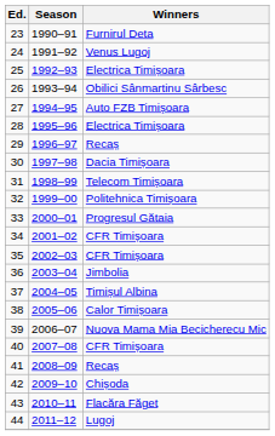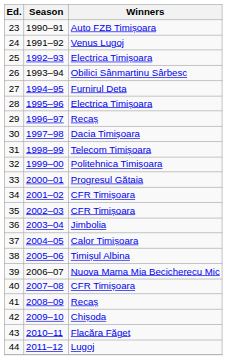 <table class="wikitable" style="font-size:90%">
 <tr>
 <th><abbr>Ed.</abbr></th>
 <th width="60">Season</th>
 <th width="auto">Winners</th>
 </tr>
 <tr>
 <td align=center>23</td>
 <td>1990–91</td>
-<td><a href='#'>Furnirul Deta</a></td>
+<td><a href='#'>Auto FZB Timișoara</a></td>
 </tr>
 <tr>
 <td align=center>24</td>
 <td>1991–92</td>
 <td><a href='#'>Venus Lugoj</a></td>
 </tr>
 <tr>
 <td align=center>25</td>
 <td><a href='#'>1992–93</a></td>
 <td><a href='#'>Electrica Timișoara</a></td>
 </tr>
 <tr>
 <td align=center>26</td>
 <td>1993–94</td>
 <td><a href='#'>Obilici Sânmartinu Sârbesc</a></td>
 </tr>
 <tr>
 <td align=center>27</td>
 <td><a href='#'>1994–95</a></td>
-<td><a href='#'>Auto FZB Timișoara</a></td>
+<td><a href='#'>Furnirul Deta</a></td>
 </tr>
 <tr>
 <td align=center>28</td>
 <td><a href='#'>1995–96</a></td>
 <td><a href='#'>Electrica Timișoara</a></td>
 </tr>
 <tr>
 <td align=center>29</td>
 <td><a href='#'>1996–97</a></td>
 <td><a href='#'>Recaș</a></td>
 </tr>
 <tr>
 <td align=center>30</td>
 <td><a href='#'>1997–98</a></td>
 <td><a href='#'>Dacia Timișoara</a></td>
 </tr>
 <tr>
 <td align=center>31</td>
 <td><a href='#'>1998–99</a></td>
 <td><a href='#'>Telecom Timișoara</a></td>
 </tr>
 <tr>
 <td align=center>32</td>
 <td><a href='#'>1999–00</a></td>
 <td><a href='#'>Politehnica Timișoara</a></td>
 </tr>
 <tr>
 <td align=center>33</td>
 <td><a href='#'>2000–01</a></td>
 <td><a href='#'>Progresul Gătaia</a></td>
 </tr>
 <tr>
 <td align=center>34</td>
 <td><a href='#'>2001–02</a></td>
 <td><a href='#'>CFR Timișoara</a></td>
 </tr>
 <tr>
 <td align=center>35</td>
 <td><a href='#'>2002–03</a></td>
 <td><a href='#'>CFR Timișoara</a></td>
 </tr>
 <tr>
 <td align=center>36</td>
 <td><a href='#'>2003–04</a></td>
 <td><a href='#'>Jimbolia</a></td>
 </tr>
 <tr>
 <td align=center>37</td>
 <td><a href='#'>2004–05</a></td>
-<td><a href='#'>Timișul Albina</a></td>
+<td><a href='#'>Calor Timișoara</a></td>
 </tr>
 <tr>
 <td align=center>38</td>
 <td><a href='#'>2005–06</a></td>
-<td><a href='#'>Calor Timișoara</a></td>
+<td><a href='#'>Timișul Albina</a></td>
 </tr>
 <tr>
 <td align=center>39</td>
 <td>2006–07</td>
 <td><a href='#'>Nuova Mama Mia Becicherecu Mic</a></td>
 </tr>
 <tr>
 <td align=center>40</td>
 <td><a href='#'>2007–08</a></td>
 <td><a href='#'>CFR Timișoara</a></td>
 </tr>
 <tr>
 <td align=center>41</td>
 <td><a href='#'>2008–09</a></td>
 <td><a href='#'>Recaș</a></td>
 </tr>
 <tr>
 <td align=center>42</td>
 <td><a href='#'>2009–10</a></td>
 <td><a href='#'>Chișoda</a></td>
 </tr>
 <tr>
 <td align=center>43</td>
 <td><a href='#'>2010–11</a></td>
 <td><a href='#'>Flacăra Făget</a></td>
 </tr>
 <tr>
 <td align=center>44</td>
 <td><a href='#'>2011–12</a></td>
 <td><a href='#'>Lugoj</a></td>
 </tr>
 <tr>
 </tr>
 </table>
